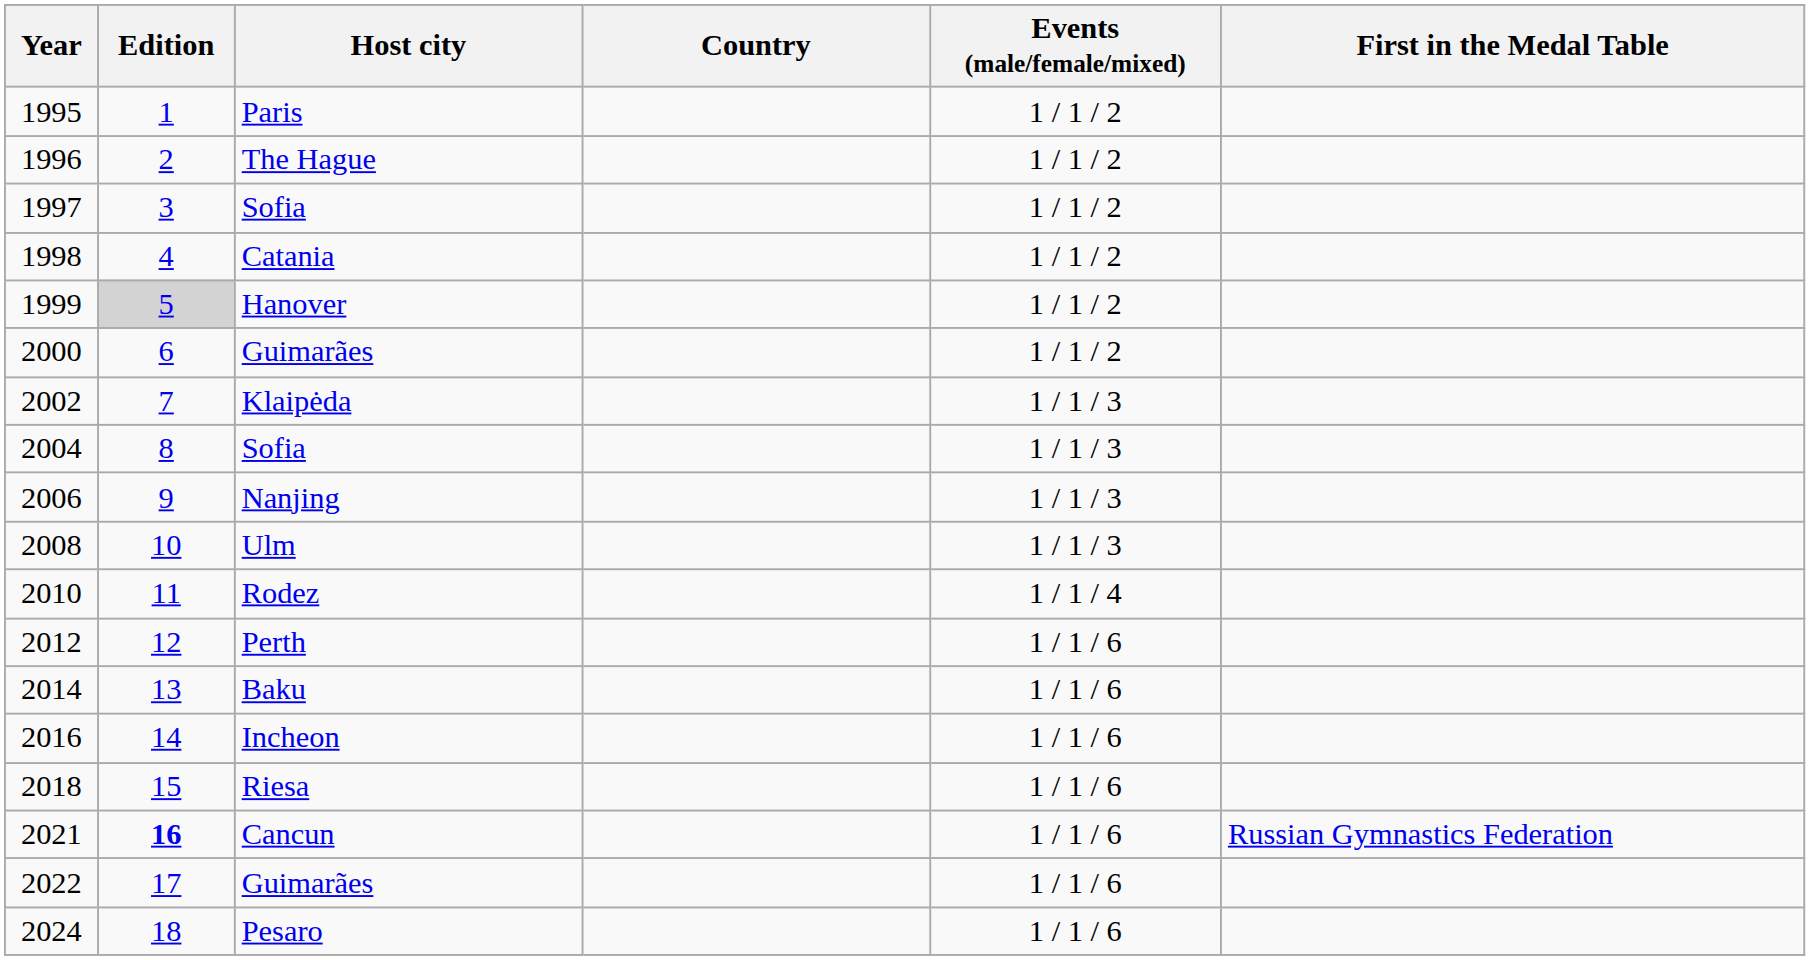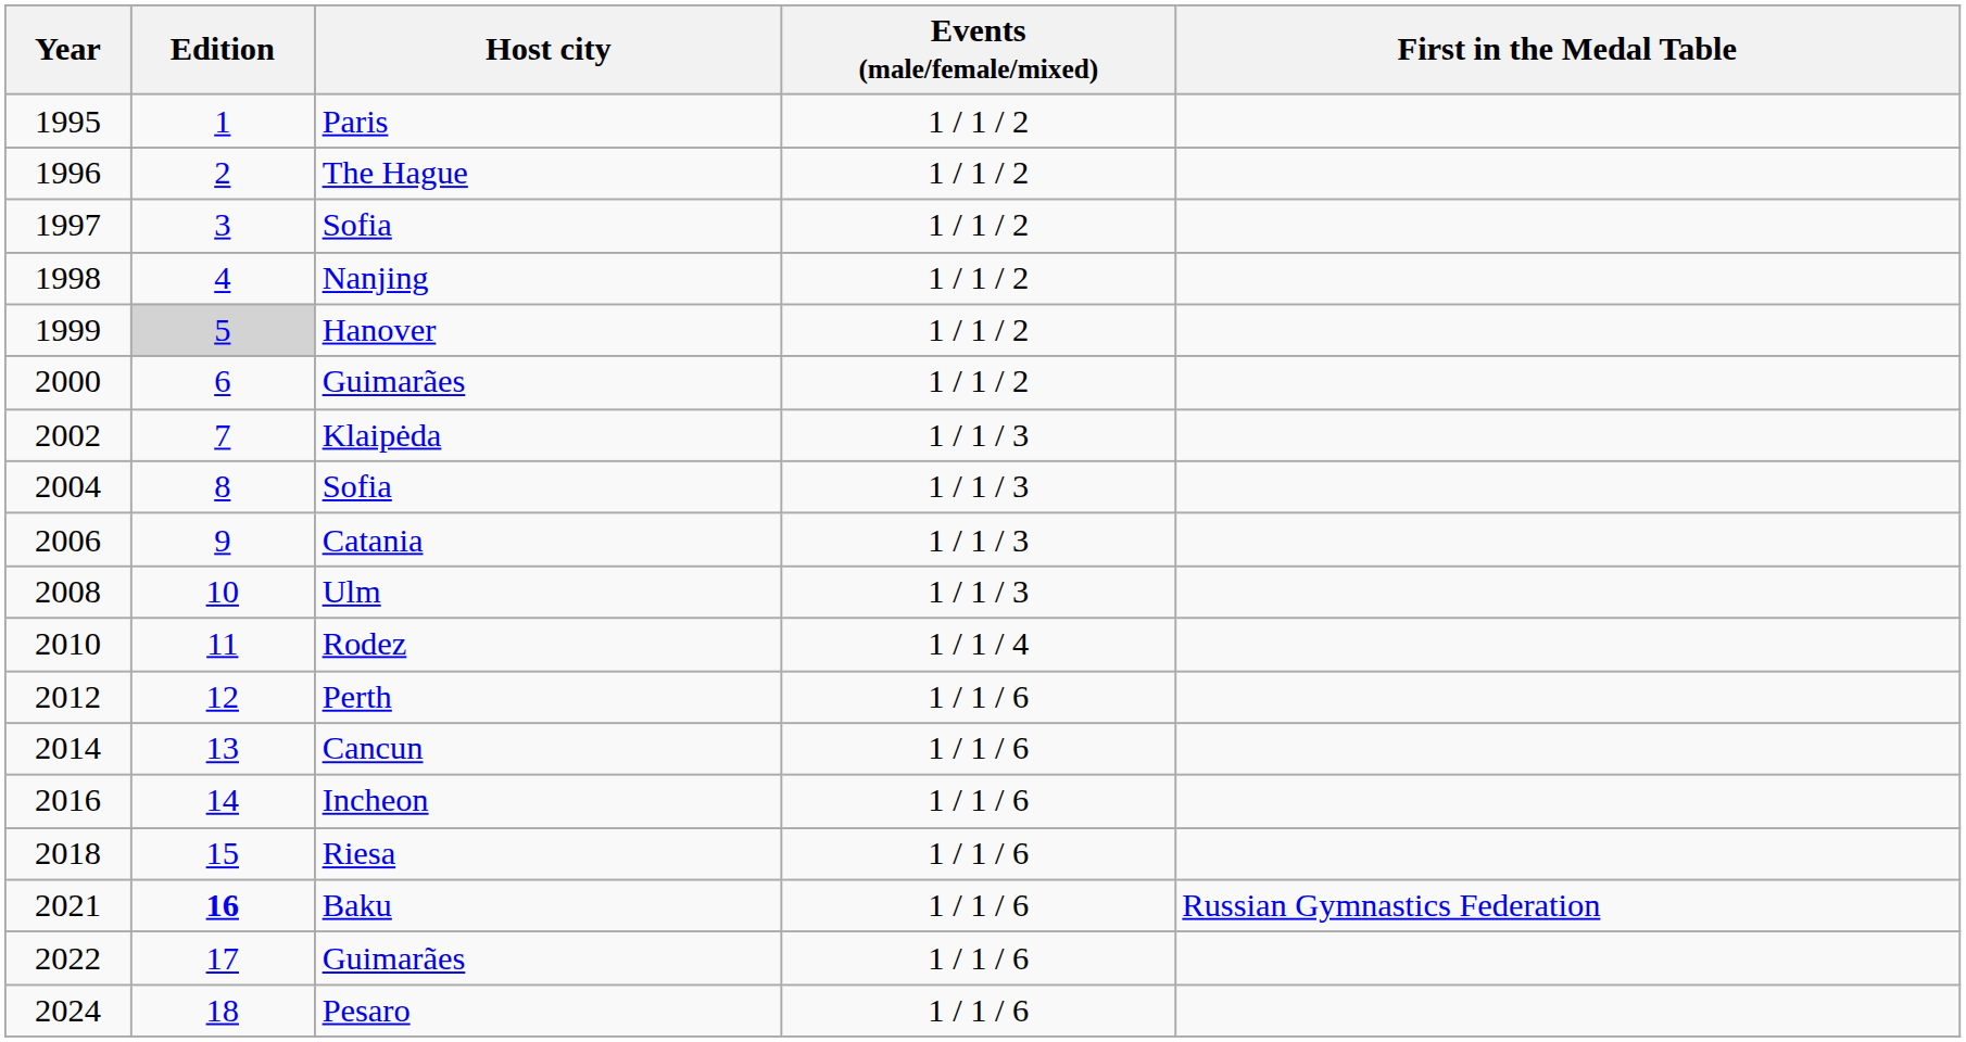 <table class="wikitable" style="border-collapse: collapse; width:75%;">
 <tr bgcolor="efefef">
 <th width=30>Year</th>
 <th width=30>Edition</th>
 <th width=140>Host city</th>
-<th width=140>Country</th>
 <th width=100>Events<small><br>(male/female/mixed)</small></th>
 <th width=240>First in the Medal Table</th>
 </tr>
 <tr>
 <td align=center>1995</td>
 <td align=center><a href='#'>1</a></td>
 <td><a href='#'>Paris</a></td>
-<td></td>
 <td align=center>1 / 1 / 2</td>
 <td></td>
 </tr>
 <tr>
 <td align=center>1996</td>
 <td align=center><a href='#'>2</a></td>
 <td><a href='#'>The Hague</a></td>
-<td></td>
 <td align=center>1 / 1 / 2</td>
 <td></td>
 </tr>
 <tr>
 <td align=center>1997</td>
 <td align=center><a href='#'>3</a></td>
 <td><a href='#'>Sofia</a></td>
-<td></td>
 <td align=center>1 / 1 / 2</td>
 <td></td>
 </tr>
 <tr>
 <td align=center>1998</td>
 <td align=center><a href='#'>4</a></td>
-<td><a href='#'>Catania</a></td>
-<td></td>
+<td><a href='#'>Nanjing</a></td>
 <td align=center>1 / 1 / 2</td>
 <td></td>
 </tr>
 <tr>
 <td align=center>1999</td>
 <td align=center style="background: lightgrey;"><a href='#'>5</a></td>
 <td><a href='#'>Hanover</a></td>
-<td></td>
 <td align=center>1 / 1 / 2</td>
 <td></td>
 </tr>
 <tr>
 <td align=center>2000</td>
 <td align=center><a href='#'>6</a></td>
 <td><a href='#'>Guimarães</a></td>
-<td></td>
 <td align=center>1 / 1 / 2</td>
 <td></td>
 </tr>
 <tr>
 <td align=center>2002</td>
 <td align=center><a href='#'>7</a></td>
 <td><a href='#'>Klaipėda</a></td>
-<td></td>
 <td align=center>1 / 1 / 3</td>
 <td></td>
 </tr>
 <tr>
 <td align=center>2004</td>
 <td align=center><a href='#'>8</a></td>
 <td><a href='#'>Sofia</a></td>
-<td></td>
 <td align=center>1 / 1 / 3</td>
 <td></td>
 </tr>
 <tr>
 <td align=center>2006</td>
 <td align=center><a href='#'>9</a></td>
-<td><a href='#'>Nanjing</a></td>
-<td></td>
+<td><a href='#'>Catania</a></td>
 <td align=center>1 / 1 / 3</td>
 <td></td>
 </tr>
 <tr>
 <td align=center>2008</td>
 <td align=center><a href='#'>10</a></td>
 <td><a href='#'>Ulm</a></td>
-<td></td>
 <td align=center>1 / 1 / 3</td>
 <td></td>
 </tr>
 <tr>
 <td align=center>2010</td>
 <td align=center><a href='#'>11</a></td>
 <td><a href='#'>Rodez</a></td>
-<td></td>
 <td align=center>1 / 1 / 4</td>
 <td></td>
 </tr>
 <tr>
 <td align=center>2012</td>
 <td align=center><a href='#'>12</a></td>
 <td><a href='#'>Perth</a></td>
-<td></td>
 <td align=center>1 / 1 / 6</td>
 <td></td>
 </tr>
 <tr>
 <td align=center>2014</td>
 <td align=center><a href='#'>13</a></td>
-<td><a href='#'>Baku</a></td>
-<td></td>
+<td><a href='#'>Cancun</a></td>
 <td align=center>1 / 1 / 6</td>
 <td></td>
 </tr>
 <tr>
 <td align=center>2016</td>
 <td align=center><a href='#'>14</a></td>
 <td><a href='#'>Incheon</a></td>
-<td></td>
 <td align=center>1 / 1 / 6</td>
 <td></td>
 </tr>
 <tr>
 <td align=center>2018</td>
 <td align=center><a href='#'>15</a></td>
 <td><a href='#'>Riesa</a></td>
-<td></td>
 <td align=center>1 / 1 / 6</td>
 <td></td>
 </tr>
 <tr>
 <td align=center>2021</td>
 <td align=center><strong><a href='#'>16</a></strong></td>
-<td><a href='#'>Cancun</a></td>
-<td></td>
+<td><a href='#'>Baku</a></td>
 <td align=center>1 / 1 / 6</td>
 <td><a href='#'>Russian Gymnastics Federation</a></td>
 </tr>
 <tr>
 <td align=center>2022</td>
 <td align=center><a href='#'>17</a></td>
 <td><a href='#'>Guimarães</a></td>
-<td></td>
 <td align=center>1 / 1 / 6</td>
 <td></td>
 </tr>
 <tr>
 <td align=center>2024</td>
 <td align=center><a href='#'>18</a></td>
 <td><a href='#'>Pesaro</a></td>
-<td></td>
 <td align=center>1 / 1 / 6</td>
 <td></td>
 </tr>
 </table>
